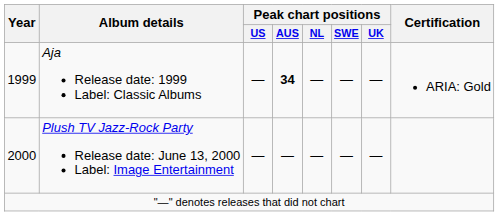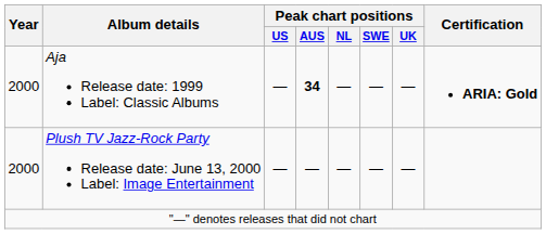 <table class="wikitable" style="text-align:center;">
 <tr>
 <th rowspan="2">Year</th>
 <th rowspan="2">Album details</th>
 <th colspan="5">Peak chart positions</th>
 <th rowspan="2">Certification</th>
 </tr>
 <tr style="font-size:smaller;">
 <th style="width:30px;"><a href='#'>US</a><br></th>
 <th style="width:30px;"><a href='#'>AUS</a><br></th>
 <th style="width:30px;"><a href='#'>NL</a><br></th>
 <th style="width:30px;"><a href='#'>SWE</a><br></th>
 <th style="width:30px;"><a href='#'>UK</a><br></th>
 </tr>
 <tr>
-<td>1999</td>
+<td>2000</td>
 <td style="text-align:left;"><em>Aja</em><br><ul><li>Release date: 1999</li><li>Label: Classic Albums</li></ul></td>
 <td>—</td>
 <td><strong>34</strong></td>
 <td>—</td>
 <td>—</td>
 <td>—</td>
-<td><br><ul><li>ARIA: Gold</li></ul></td>
+<td><strong><br><ul><li>ARIA: Gold</li></ul></strong></td>
 </tr>
 <tr>
 <td>2000</td>
 <td style="text-align:left;"><em><a href='#'>Plush TV Jazz-Rock Party</a></em><br><ul><li>Release date: June 13, 2000</li><li>Label: <a href='#'>Image Entertainment</a></li></ul></td>
 <td>—</td>
 <td>—</td>
 <td>—</td>
 <td>—</td>
 <td>—</td>
 <td></td>
 </tr>
 <tr>
 <td colspan="15" style="font-size:85%">"—" denotes releases that did not chart</td>
 </tr>
 </table>
